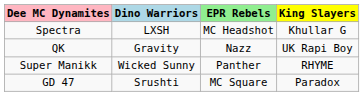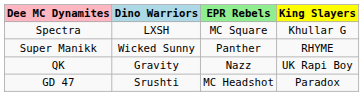 <table class="wikitable" style="text-align:center">
 <tr>
 <td bgcolor="lightpink"><strong>Dee MC Dynamites</strong></td>
 <td bgcolor="lightblue"><strong>Dino Warriors</strong></td>
 <td bgcolor="lightgreen"><strong>EPR Rebels</strong></td>
 <td bgcolor="yellow"><strong>King Slayers</strong></td>
 </tr>
 <tr>
 <td>Spectra</td>
 <td>LXSH</td>
-<td>MC Headshot</td>
+<td>MC Square</td>
 <td>Khullar G</td>
+</tr>
+<tr>
+<td>Super Manikk</td>
+<td>Wicked Sunny</td>
+<td>Panther</td>
+<td>RHYME</td>
 </tr>
 <tr>
 <td>QK</td>
 <td>Gravity</td>
 <td>Nazz</td>
 <td>UK Rapi Boy</td>
 </tr>
 <tr>
-<td>Super Manikk</td>
-<td>Wicked Sunny</td>
-<td>Panther</td>
-<td>RHYME</td>
-</tr>
-<tr>
 <td>GD 47</td>
 <td>Srushti</td>
-<td>MC Square</td>
+<td>MC Headshot</td>
 <td>Paradox</td>
 </tr>
 </table>
